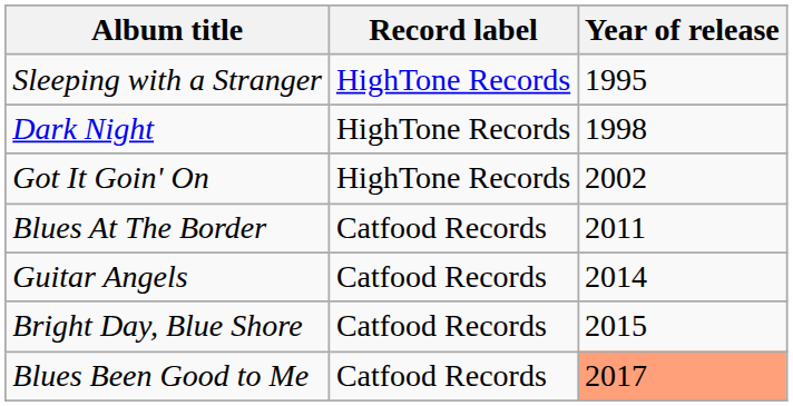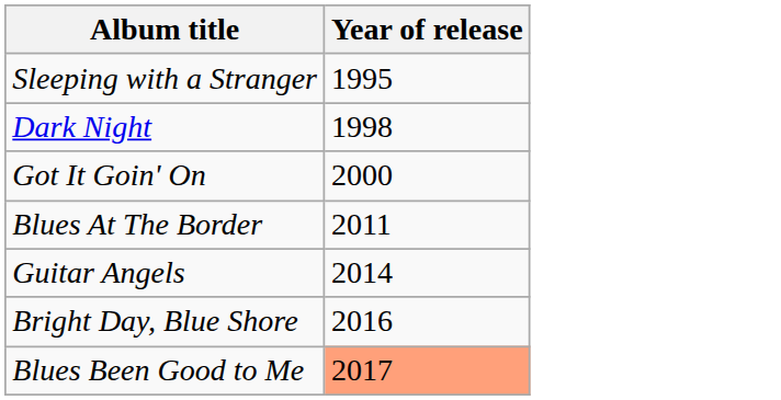 <table class="wikitable sortable">
 <tr>
 <th>Album title</th>
-<th>Record label</th>
 <th>Year of release</th>
 </tr>
 <tr>
 <td><em>Sleeping with a Stranger</em></td>
-<td><a href='#'>HighTone Records</a></td>
 <td>1995</td>
 </tr>
 <tr>
 <td><em><a href='#'>Dark Night</a></em></td>
-<td>HighTone Records</td>
 <td>1998</td>
 </tr>
 <tr>
 <td><em>Got It Goin' On</em></td>
-<td>HighTone Records</td>
-<td>2002</td>
+<td>2000</td>
 </tr>
 <tr>
 <td><em>Blues At The Border</em></td>
-<td>Catfood Records</td>
 <td>2011</td>
 </tr>
 <tr>
 <td><em>Guitar Angels</em></td>
-<td>Catfood Records</td>
 <td>2014</td>
 </tr>
 <tr>
 <td><em>Bright Day, Blue Shore</em></td>
-<td>Catfood Records</td>
-<td>2015</td>
+<td>2016</td>
 </tr>
 <tr>
 <td><em>Blues Been Good to Me</em></td>
-<td>Catfood Records</td>
 <td style="background: lightsalmon;">2017</td>
 </tr>
 </table>
